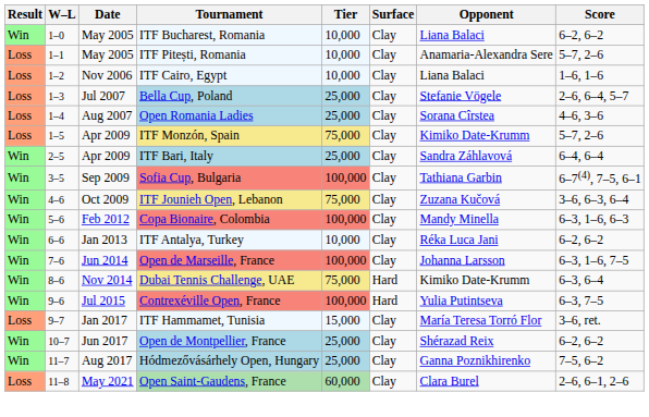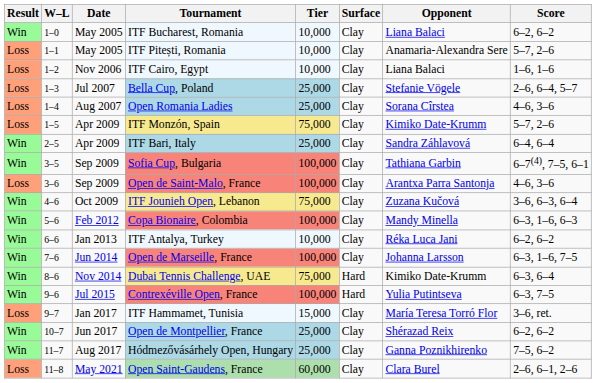 <table class="sortable wikitable">
 <tr>
 <th>Result</th>
 <th class="unsortable">W–L</th>
 <th>Date</th>
 <th>Tournament</th>
 <th>Tier</th>
 <th>Surface</th>
 <th>Opponent</th>
 <th class="unsortable">Score</th>
 </tr>
 <tr>
 <td style="background:#98fb98;">Win</td>
 <td><small>1–0</small></td>
 <td>May 2005</td>
 <td style="background:#f0f8ff;">ITF Bucharest, Romania</td>
 <td style="background:#f0f8ff;">10,000</td>
 <td>Clay</td>
 <td> <a href='#'>Liana Balaci</a></td>
 <td>6–2, 6–2</td>
 </tr>
 <tr>
 <td style="background:#ffa07a;">Loss</td>
 <td><small>1–1</small></td>
 <td>May 2005</td>
 <td style="background:#f0f8ff;">ITF Pitești, Romania</td>
 <td style="background:#f0f8ff;">10,000</td>
 <td>Clay</td>
 <td> Anamaria-Alexandra Sere</td>
 <td>5–7, 2–6</td>
 </tr>
 <tr>
 <td style="background:#ffa07a;">Loss</td>
 <td><small>1–2</small></td>
 <td>Nov 2006</td>
 <td style="background:#f0f8ff;">ITF Cairo, Egypt</td>
 <td style="background:#f0f8ff;">10,000</td>
 <td>Clay</td>
 <td> Liana Balaci</td>
 <td>1–6, 1–6</td>
 </tr>
 <tr>
 <td style="background:#ffa07a;">Loss</td>
 <td><small>1–3</small></td>
 <td>Jul 2007</td>
 <td style="background:lightblue;"><a href='#'>Bella Cup</a>, Poland</td>
 <td style="background:lightblue;">25,000</td>
 <td>Clay</td>
 <td> <a href='#'>Stefanie Vögele</a></td>
 <td>2–6, 6–4, 5–7</td>
 </tr>
 <tr>
 <td style="background:#ffa07a;">Loss</td>
 <td><small>1–4</small></td>
 <td>Aug 2007</td>
 <td style="background:lightblue;"><a href='#'>Open Romania Ladies</a></td>
 <td style="background:lightblue;">25,000</td>
 <td>Clay</td>
 <td> <a href='#'>Sorana Cîrstea</a></td>
 <td>4–6, 3–6</td>
 </tr>
 <tr>
 <td style="background:#ffa07a;">Loss</td>
 <td><small>1–5</small></td>
 <td>Apr 2009</td>
 <td style="background:#f7e98e;">ITF Monzón, Spain</td>
 <td style="background:#f7e98e;">75,000</td>
 <td>Clay</td>
 <td> <a href='#'>Kimiko Date-Krumm</a></td>
 <td>5–7, 2–6</td>
 </tr>
 <tr>
 <td style="background:#98fb98;">Win</td>
 <td><small>2–5</small></td>
 <td>Apr 2009</td>
 <td style="background:lightblue;">ITF Bari, Italy</td>
 <td style="background:lightblue;">25,000</td>
 <td>Clay</td>
 <td> <a href='#'>Sandra Záhlavová</a></td>
 <td>6–4, 6–4</td>
 </tr>
 <tr>
 <td style="background:#98fb98;">Win</td>
 <td><small>3–5</small></td>
 <td>Sep 2009</td>
 <td style="background:#f88379;"><a href='#'>Sofia Cup</a>, Bulgaria</td>
 <td style="background:#f88379;">100,000</td>
 <td>Clay</td>
 <td> <a href='#'>Tathiana Garbin</a></td>
 <td>6–7<sup>(4)</sup>, 7–5, 6–1</td>
+</tr>
+<tr>
+<td style="background:#ffa07a;">Loss</td>
+<td><small>3–6</small></td>
+<td>Sep 2009</td>
+<td style="background:#f88379;"><a href='#'>Open de Saint-Malo</a>, France</td>
+<td style="background:#f88379;">100,000</td>
+<td>Clay</td>
+<td> <a href='#'>Arantxa Parra Santonja</a></td>
+<td>4–6, 3–6</td>
 </tr>
 <tr>
 <td style="background:#98fb98;">Win</td>
 <td><small>4–6</small></td>
 <td>Oct 2009</td>
 <td style="background:#f7e98e;"><a href='#'>ITF Jounieh Open</a>, Lebanon</td>
 <td style="background:#f7e98e;">75,000</td>
 <td>Clay</td>
 <td> <a href='#'>Zuzana Kučová</a></td>
 <td>3–6, 6–3, 6–4</td>
 </tr>
 <tr>
 <td style="background:#98fb98;">Win</td>
 <td><small>5–6</small></td>
 <td><a href='#'>Feb 2012</a></td>
 <td style="background:#f88379;"><a href='#'>Copa Bionaire</a>, Colombia</td>
 <td style="background:#f88379;">100,000</td>
 <td>Clay</td>
 <td> <a href='#'>Mandy Minella</a></td>
 <td>6–3, 1–6, 6–3</td>
 </tr>
 <tr>
 <td style="background:#98fb98;">Win</td>
 <td><small>6–6</small></td>
 <td>Jan 2013</td>
 <td style="background:#f0f8ff;">ITF Antalya, Turkey</td>
 <td style="background:#f0f8ff;">10,000</td>
 <td>Clay</td>
 <td> <a href='#'>Réka Luca Jani</a></td>
 <td>6–2, 6–2</td>
 </tr>
 <tr>
 <td style="background:#98fb98;">Win</td>
 <td><small>7–6</small></td>
 <td><a href='#'>Jun 2014</a></td>
 <td style="background:#f88379;"><a href='#'>Open de Marseille</a>, France</td>
 <td style="background:#f88379;">100,000</td>
 <td>Clay</td>
 <td> <a href='#'>Johanna Larsson</a></td>
 <td>6–3, 1–6, 7–5</td>
 </tr>
 <tr>
 <td style="background:#98fb98;">Win</td>
 <td><small>8–6</small></td>
 <td><a href='#'>Nov 2014</a></td>
 <td style="background:#f7e98e;"><a href='#'>Dubai Tennis Challenge</a>, UAE</td>
 <td style="background:#f7e98e;">75,000</td>
 <td>Hard</td>
 <td> Kimiko Date-Krumm</td>
 <td>6–3, 6–4</td>
 </tr>
 <tr>
 <td style="background:#98fb98;">Win</td>
 <td><small>9–6</small></td>
 <td><a href='#'>Jul 2015</a></td>
 <td style="background:#f88379;"><a href='#'>Contrexéville Open</a>, France</td>
 <td style="background:#f88379;">100,000</td>
 <td>Hard</td>
 <td> <a href='#'>Yulia Putintseva</a></td>
 <td>6–3, 7–5</td>
 </tr>
 <tr>
 <td style="background:#ffa07a;">Loss</td>
 <td><small>9–7</small></td>
 <td>Jan 2017</td>
 <td style="background:#f0f8ff;">ITF Hammamet, Tunisia</td>
 <td style="background:#f0f8ff;">15,000</td>
 <td>Clay</td>
 <td> <a href='#'>María Teresa Torró Flor</a></td>
 <td>3–6, ret.</td>
 </tr>
 <tr>
 <td bgcolor=98FB98>Win</td>
 <td><small>10–7</small></td>
 <td>Jun 2017</td>
 <td style="background:lightblue;"><a href='#'>Open de Montpellier</a>, France</td>
 <td style="background:lightblue;">25,000</td>
 <td>Clay</td>
 <td> <a href='#'>Shérazad Reix</a></td>
 <td>6–2, 6–2</td>
 </tr>
 <tr>
 <td style="background:#98fb98;">Win</td>
 <td><small>11–7</small></td>
 <td>Aug 2017</td>
 <td style="background:lightblue;">Hódmezővásárhely Open, Hungary</td>
 <td style="background:lightblue;">25,000</td>
 <td>Clay</td>
 <td> <a href='#'>Ganna Poznikhirenko</a></td>
 <td>7–5, 6–2</td>
 </tr>
 <tr>
 <td style="background:#ffa07a;">Loss</td>
 <td><small>11–8</small></td>
 <td><a href='#'>May 2021</a></td>
 <td bgcolor=#addfad><a href='#'>Open Saint-Gaudens</a>, France</td>
 <td bgcolor=#addfad>60,000</td>
 <td>Clay</td>
 <td> <a href='#'>Clara Burel</a></td>
 <td>2–6, 6–1, 2–6</td>
 </tr>
 </table>
